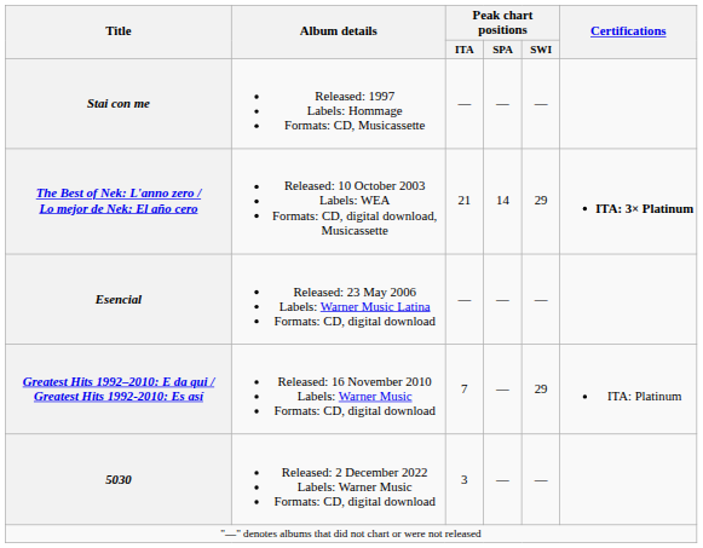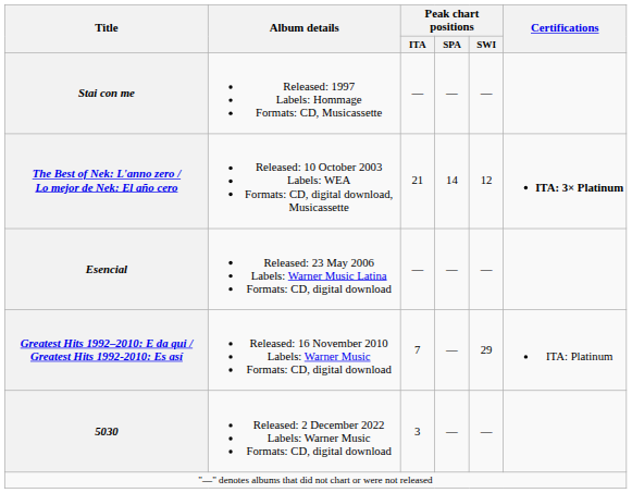 <table class="wikitable plainrowheaders" style="text-align:center;" border="1">
 <tr>
 <th scope="col" rowspan="2" style="width:17em;">Title</th>
 <th scope="col" rowspan="2" style="width:16em;">Album details</th>
 <th scope="col" colspan="3">Peak chart positions</th>
 <th scope="col" rowspan="2"><a href='#'>Certifications</a></th>
 </tr>
 <tr>
 <th scope="col" style="width:3em;font-size:85%;">ITA<br></th>
 <th scope="col" style="width:3em;font-size:85%;">SPA<br></th>
 <th scope="col" style="width:3em;font-size:85%;">SWI<br></th>
 </tr>
 <tr>
 <th scope="row"><em>Stai con me</em></th>
 <td><br><ul><li>Released: 1997</li><li>Labels: Hommage</li><li>Formats: CD, Musicassette</li></ul></td>
 <td>—</td>
 <td>—</td>
 <td>—</td>
 <td></td>
 </tr>
 <tr>
 <th scope="row"><em><a href='#'>The Best of Nek: L'anno zero /<br> Lo mejor de Nek: El año cero</a></em></th>
 <td><br><ul><li>Released: 10 October 2003</li><li>Labels: WEA</li><li>Formats: CD, digital download, Musicassette</li></ul></td>
 <td>21<br></td>
 <td>14</td>
-<td>29</td>
+<td>12</td>
 <td><strong><br><ul><li>ITA: 3× Platinum</li></ul></strong></td>
 </tr>
 <tr>
 <th scope="row"><em>Esencial</em></th>
 <td><br><ul><li>Released: 23 May 2006</li><li>Labels: <a href='#'>Warner Music Latina</a></li><li>Formats: CD, digital download</li></ul></td>
 <td>—</td>
 <td>—</td>
 <td>—</td>
 <td></td>
 </tr>
 <tr>
 <th scope="row"><em><a href='#'>Greatest Hits 1992–2010: E da qui /<br> Greatest Hits 1992-2010: Es así</a></em></th>
 <td><br><ul><li>Released: 16 November 2010</li><li>Labels: <a href='#'>Warner Music</a></li><li>Formats: CD, digital download</li></ul></td>
 <td>7</td>
 <td>—</td>
 <td>29</td>
 <td><br><ul><li>ITA: Platinum</li></ul></td>
 </tr>
 <tr>
 <th scope="row"><em>5030</em></th>
 <td><br><ul><li>Released: 2 December 2022</li><li>Labels: Warner Music</li><li>Formats: CD, digital download</li></ul></td>
 <td>3</td>
 <td>—</td>
 <td>—</td>
 <td></td>
 </tr>
 <tr>
 <td align="center" colspan="30" style="font-size:85%">"—" denotes albums that did not chart or were not released</td>
 </tr>
 </table>
